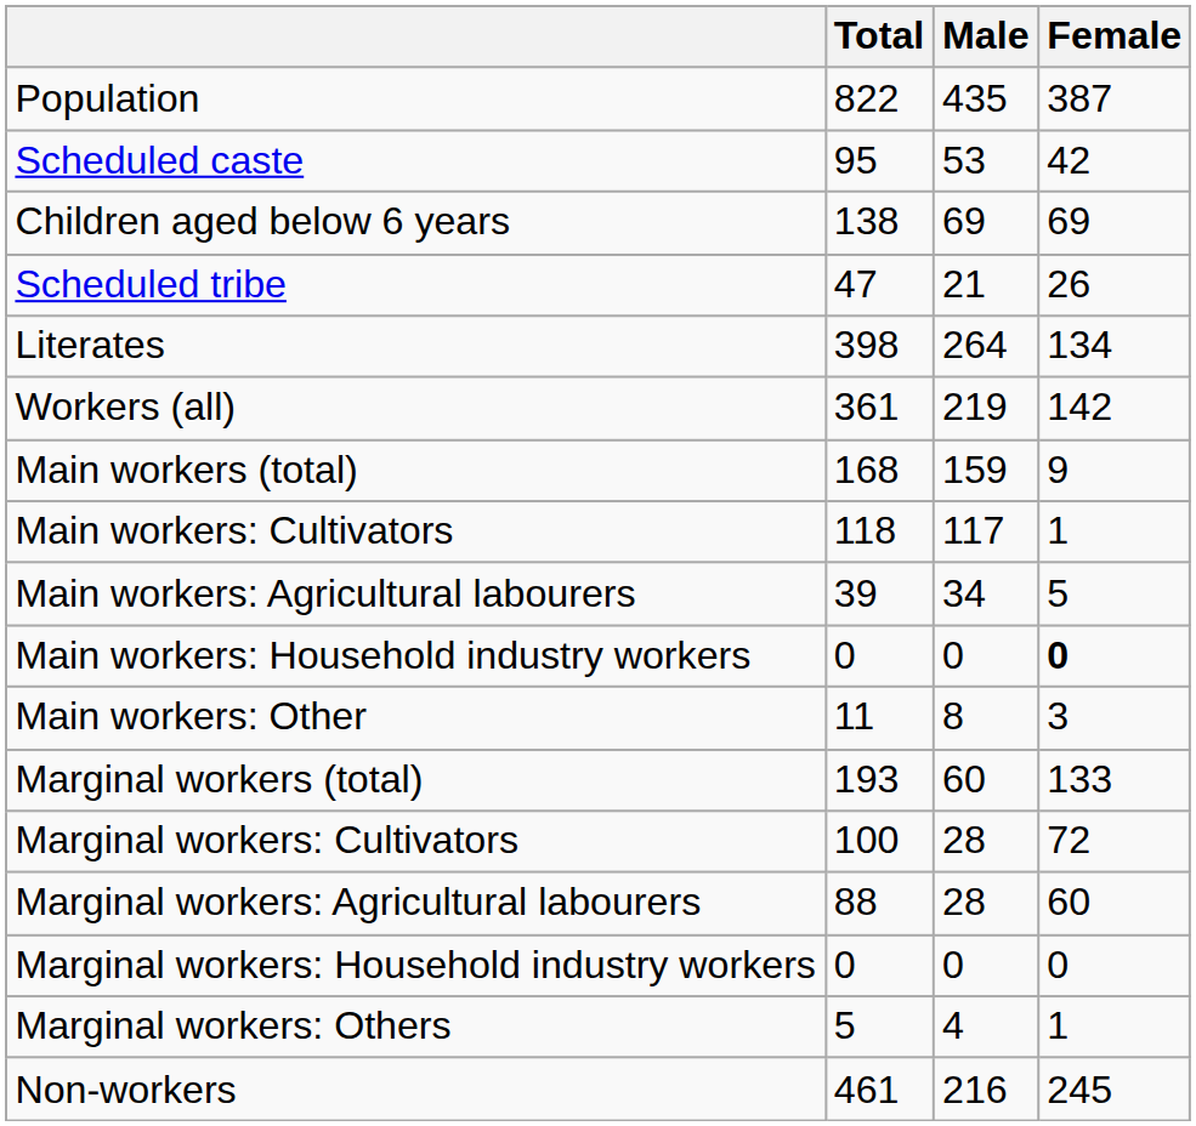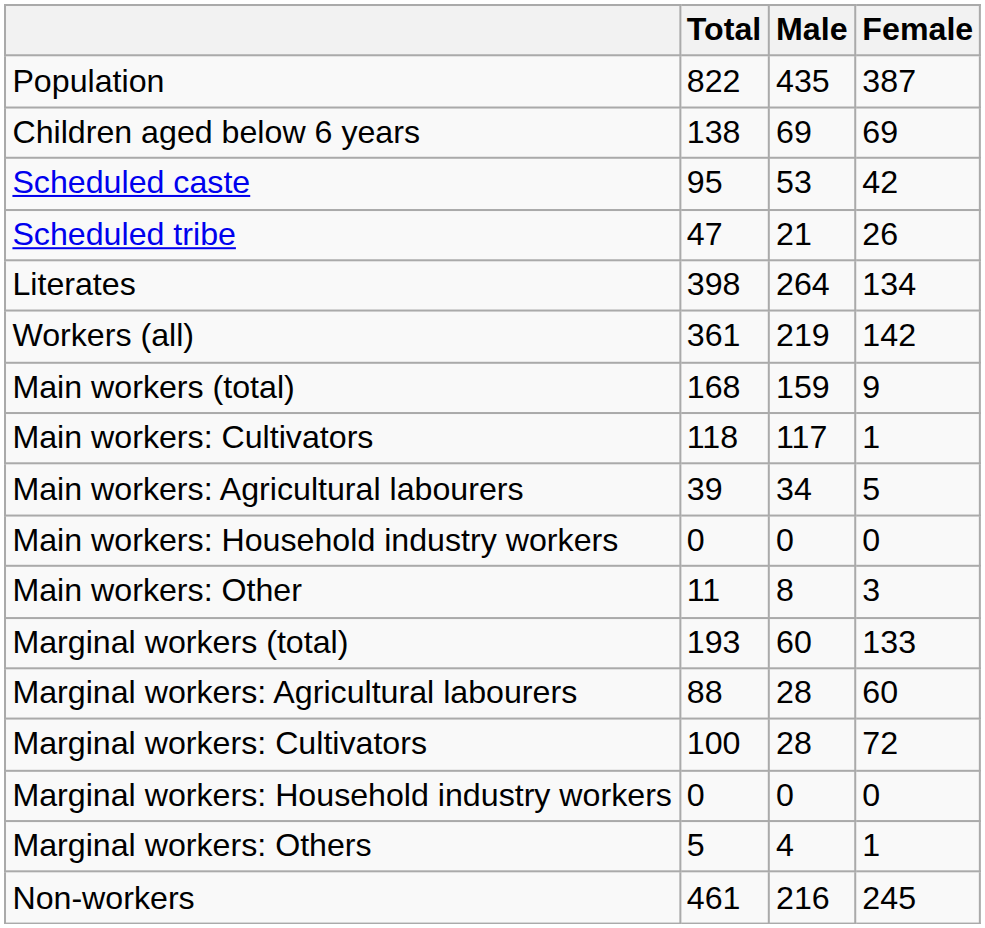 <table class="wikitable sortable">
 <tr>
 <th></th>
 <th>Total</th>
 <th>Male</th>
 <th>Female</th>
 </tr>
 <tr>
 <td>Population</td>
 <td>822</td>
 <td>435</td>
 <td>387</td>
 </tr>
 <tr>
+<td>Children aged below 6 years</td>
+<td>138</td>
+<td>69</td>
+<td>69</td>
+</tr>
+<tr>
 <td><a href='#'>Scheduled caste</a></td>
 <td>95</td>
 <td>53</td>
 <td>42</td>
-</tr>
-<tr>
-<td>Children aged below 6 years</td>
-<td>138</td>
-<td>69</td>
-<td>69</td>
 </tr>
 <tr>
 <td><a href='#'>Scheduled tribe</a></td>
 <td>47</td>
 <td>21</td>
 <td>26</td>
 </tr>
 <tr>
 <td>Literates</td>
 <td>398</td>
 <td>264</td>
 <td>134</td>
 </tr>
 <tr>
 <td>Workers (all)</td>
 <td>361</td>
 <td>219</td>
 <td>142</td>
 </tr>
 <tr>
 <td>Main workers (total)</td>
 <td>168</td>
 <td>159</td>
 <td>9</td>
 </tr>
 <tr>
 <td>Main workers: Cultivators</td>
 <td>118</td>
 <td>117</td>
 <td>1</td>
 </tr>
 <tr>
 <td>Main workers: Agricultural labourers</td>
 <td>39</td>
 <td>34</td>
 <td>5</td>
 </tr>
 <tr>
 <td>Main workers: Household industry workers</td>
 <td>0</td>
 <td>0</td>
-<td><strong>0</strong></td>
+<td>0</td>
 </tr>
 <tr>
 <td>Main workers: Other</td>
 <td>11</td>
 <td>8</td>
 <td>3</td>
 </tr>
 <tr>
 <td>Marginal workers (total)</td>
 <td>193</td>
 <td>60</td>
 <td>133</td>
 </tr>
 <tr>
+<td>Marginal workers: Agricultural labourers</td>
+<td>88</td>
+<td>28</td>
+<td>60</td>
+</tr>
+<tr>
 <td>Marginal workers: Cultivators</td>
 <td>100</td>
 <td>28</td>
 <td>72</td>
-</tr>
-<tr>
-<td>Marginal workers: Agricultural labourers</td>
-<td>88</td>
-<td>28</td>
-<td>60</td>
 </tr>
 <tr>
 <td>Marginal workers: Household industry workers</td>
 <td>0</td>
 <td>0</td>
 <td>0</td>
 </tr>
 <tr>
 <td>Marginal workers: Others</td>
 <td>5</td>
 <td>4</td>
 <td>1</td>
 </tr>
 <tr>
 <td>Non-workers</td>
 <td>461</td>
 <td>216</td>
 <td>245</td>
 </tr>
 </table>
